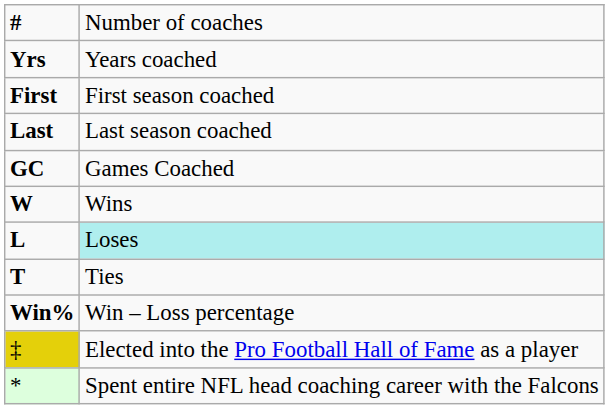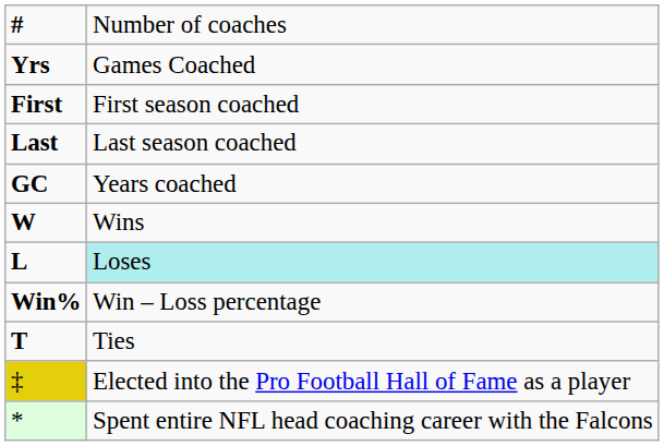 <table class="wikitable">
 <tr>
 <td><strong>#</strong></td>
 <td>Number of coaches</td>
 </tr>
 <tr>
 <td><strong>Yrs</strong></td>
-<td>Years coached</td>
+<td>Games Coached</td>
 </tr>
 <tr>
 <td><strong>First</strong></td>
 <td>First season coached</td>
 </tr>
 <tr>
 <td><strong>Last</strong></td>
 <td>Last season coached</td>
 </tr>
 <tr>
 <td><strong>GC</strong></td>
-<td>Games Coached</td>
+<td>Years coached</td>
 </tr>
 <tr>
 <td><strong>W</strong></td>
 <td>Wins</td>
 </tr>
 <tr>
 <td><strong>L</strong></td>
 <td style="background: paleturquoise;">Loses</td>
 </tr>
 <tr>
+<td><strong>Win%</strong></td>
+<td>Win – Loss percentage<br></td>
+</tr>
+<tr>
 <td><strong>T</strong></td>
 <td>Ties</td>
-</tr>
-<tr>
-<td><strong>Win%</strong></td>
-<td>Win – Loss percentage<br></td>
 </tr>
 <tr>
 <td style="background-color:#E4D00A">‡</td>
 <td>Elected into the <a href='#'>Pro Football Hall of Fame</a> as a player</td>
 </tr>
 <tr>
 <td style="background-color:#ddffdd">*</td>
 <td>Spent entire NFL head coaching career with the Falcons</td>
 </tr>
 </table>
